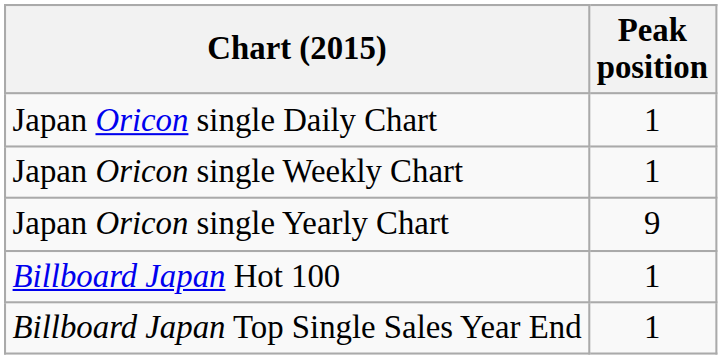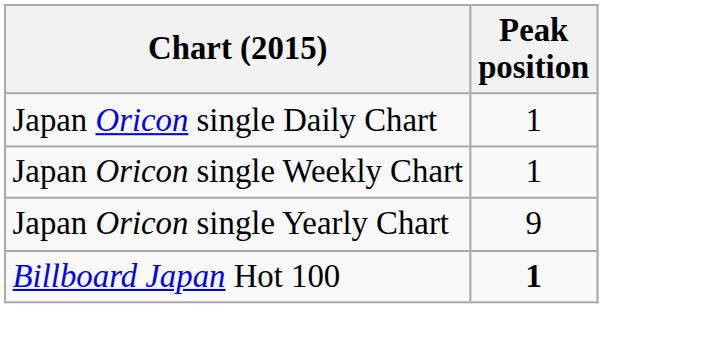 <table class="wikitable sortable">
 <tr>
 <th>Chart (2015)</th>
 <th>Peak<br>position</th>
 </tr>
 <tr>
 <td>Japan <em><a href='#'>Oricon</a></em> single Daily Chart</td>
 <td align="center">1</td>
 </tr>
 <tr>
 <td>Japan <em>Oricon</em> single Weekly Chart</td>
 <td align="center">1</td>
 </tr>
 <tr>
 <td>Japan <em>Oricon</em> single Yearly Chart</td>
 <td align="center">9</td>
 </tr>
 <tr>
 <td><em><a href='#'>Billboard Japan</a></em> Hot 100</td>
-<td align="center">1</td>
-</tr>
-<tr>
-<td><em>Billboard Japan</em> Top Single Sales Year End</td>
-<td align="center">1</td>
+<td align="center"><strong>1</strong></td>
 </tr>
 </table>
